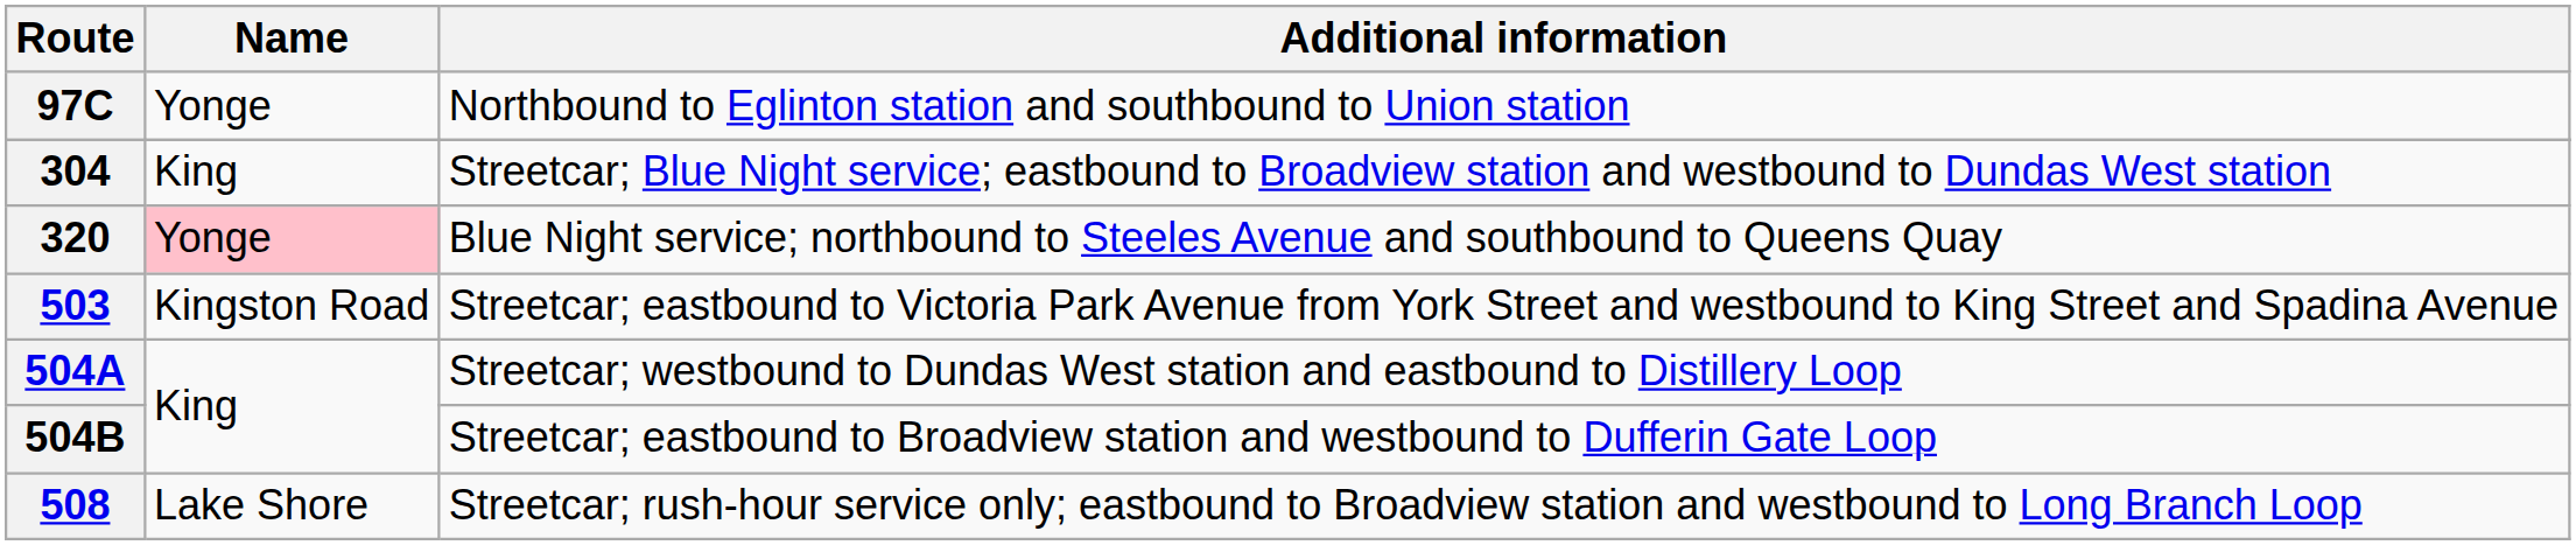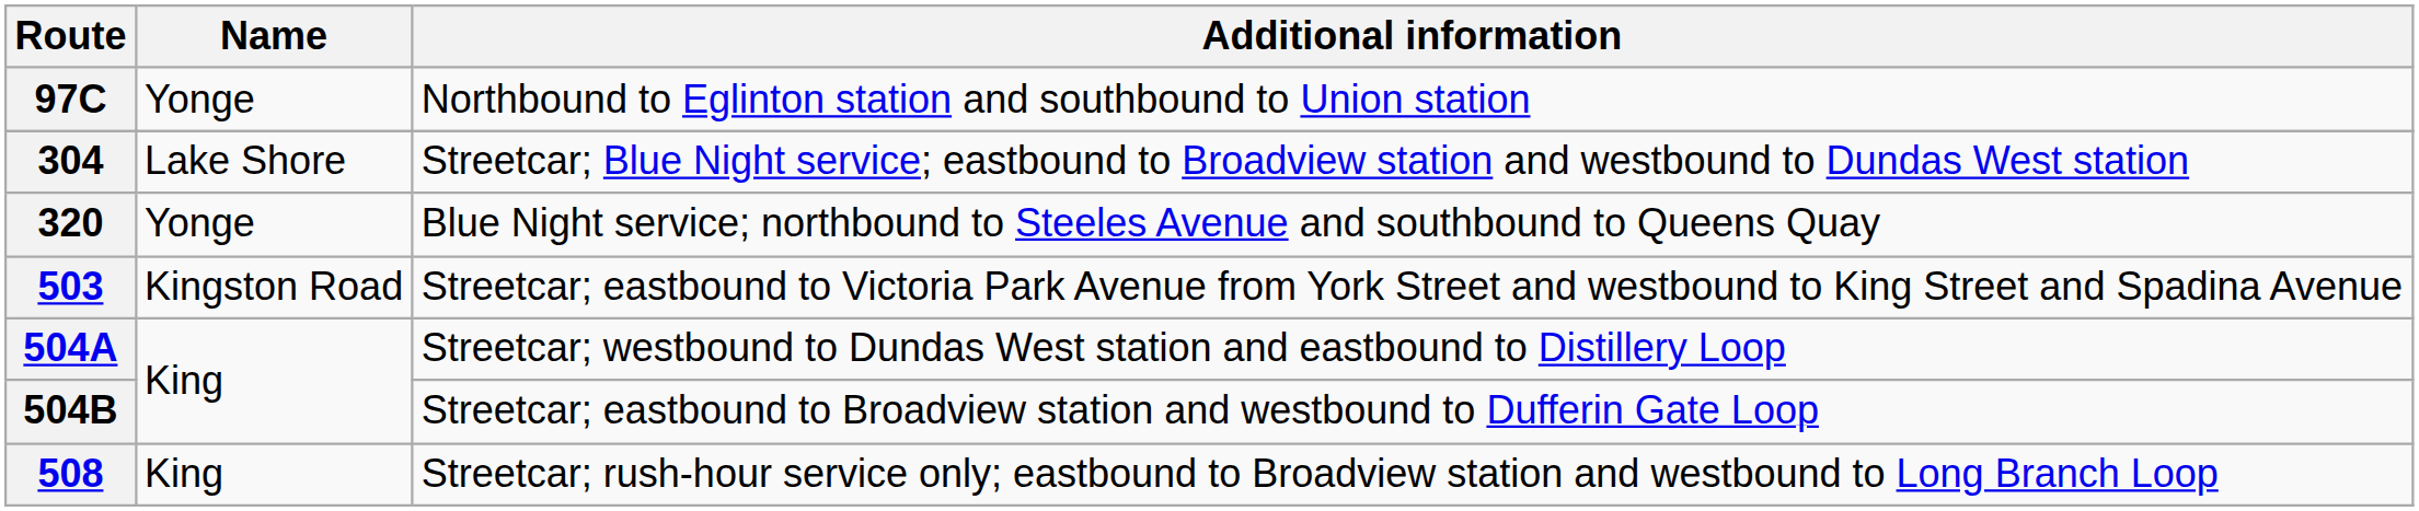 <table class="wikitable plainrowheaders">
 <tr>
 <th>Route</th>
 <th>Name</th>
 <th>Additional information</th>
 </tr>
 <tr>
 <th>97C</th>
 <td>Yonge</td>
 <td>Northbound to <a href='#'>Eglinton station</a> and southbound to <a href='#'>Union station</a><br></td>
 </tr>
 <tr>
 </tr>
 <tr>
 <th>304</th>
-<td>King</td>
+<td>Lake Shore</td>
 <td>Streetcar; <a href='#'>Blue Night service</a>; eastbound to <a href='#'>Broadview station</a> and westbound to <a href='#'>Dundas West station</a></td>
 </tr>
 <tr>
 <th>320</th>
-<td style="background: pink;">Yonge</td>
+<td>Yonge</td>
 <td>Blue Night service; northbound to <a href='#'>Steeles Avenue</a> and southbound to Queens Quay</td>
 </tr>
 <tr>
 <th><a href='#'>503</a></th>
 <td>Kingston Road</td>
 <td>Streetcar; eastbound to Victoria Park Avenue from York Street and westbound to King Street and Spadina Avenue</td>
 </tr>
 <tr>
 <th><a href='#'>504A</a></th>
 <td rowspan="2">King</td>
 <td>Streetcar; westbound to Dundas West station and eastbound to <a href='#'>Distillery Loop</a></td>
 </tr>
 <tr>
 <th>504B</th>
 <td>Streetcar; eastbound to Broadview station and westbound to <a href='#'>Dufferin Gate Loop</a></td>
 </tr>
 <tr>
 <th><a href='#'>508</a></th>
-<td>Lake Shore</td>
+<td>King</td>
 <td>Streetcar; rush-hour service only; eastbound to Broadview station and westbound to <a href='#'>Long Branch Loop</a></td>
 </tr>
 </table>
